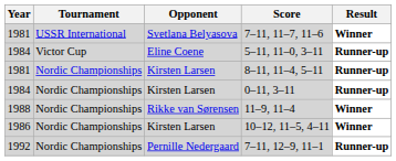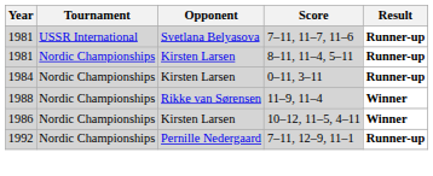 <table class="sortable wikitable" style="font-size: 90%">
 <tr>
 <th>Year</th>
 <th>Tournament</th>
 <th>Opponent</th>
 <th>Score</th>
 <th>Result</th>
 </tr>
 <tr style="background:#D5D5D5">
 <td align="center">1981</td>
 <td align="left"><a href='#'>USSR International</a></td>
 <td align="left"> <a href='#'>Svetlana Belyasova</a></td>
 <td align="left">7–11, 11–7, 11–6</td>
-<td style="text-align:left; background:white"> <strong>Winner</strong></td>
-</tr>
-<tr style="background:#D5D5D5">
-<td align="center">1984</td>
-<td align="left">Victor Cup</td>
-<td align="left"> <a href='#'>Eline Coene</a></td>
-<td align="left">5–11, 11–0, 3–11</td>
 <td style="text-align:left; background:white"> <strong>Runner-up</strong></td>
 </tr>
 <tr style="background:#D5D5D5">
 <td align="center">1981</td>
 <td align="left"><a href='#'>Nordic Championships</a></td>
 <td align="left"> <a href='#'>Kirsten Larsen</a></td>
 <td align="left">8–11, 11–4, 5–11</td>
 <td style="text-align:left; background:white"> <strong>Runner-up</strong></td>
 </tr>
 <tr style="background:#D5D5D5">
 <td align="center">1984</td>
 <td align="left">Nordic Championships</td>
 <td align="left"> Kirsten Larsen</td>
 <td align="left">0–11, 3–11</td>
 <td style="text-align:left; background:white"> <strong>Runner-up</strong></td>
 </tr>
 <tr style="background:#D5D5D5">
 <td align="center">1988</td>
 <td align="left">Nordic Championships</td>
 <td align="left"> <a href='#'>Rikke van Sørensen</a></td>
 <td align="left">11–9, 11–4</td>
 <td style="text-align:left; background:white"> <strong>Winner</strong></td>
 </tr>
 <tr style="background:#D5D5D5">
 <td align="center">1986</td>
 <td align="left">Nordic Championships</td>
 <td align="left"> Kirsten Larsen</td>
 <td align="left">10–12, 11–5, 4–11</td>
 <td style="text-align:left; background:white"> <strong>Winner</strong></td>
 </tr>
 <tr style="background:#D5D5D5">
 <td align="center">1992</td>
 <td align="left">Nordic Championships</td>
 <td align="left"> <a href='#'>Pernille Nedergaard</a></td>
 <td align="left">7–11, 12–9, 11–1</td>
 <td style="text-align:left; background:white"> <strong>Runner-up</strong></td>
 </tr>
 </table>
